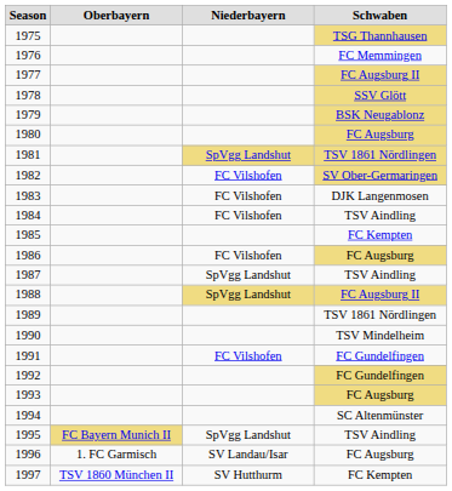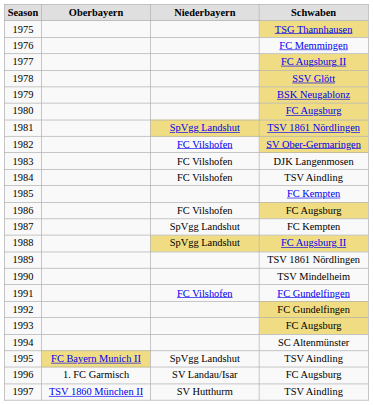 <table class="wikitable">
 <tr style="text-align:center; background:#dfdfdf;">
 <td style="width:50px;"><strong>Season</strong></td>
 <td style="width:160px;"><strong>Oberbayern</strong></td>
 <td style="width:160px;"><strong>Niederbayern</strong></td>
 <td style="width:160px;"><strong>Schwaben</strong></td>
 </tr>
 <tr style="text-align:center;">
 <td>1975</td>
 <td></td>
 <td></td>
 <td style="background:#f0dc82;"><a href='#'>TSG Thannhausen</a></td>
 </tr>
 <tr style="text-align:center;">
 <td>1976</td>
 <td></td>
 <td></td>
 <td><a href='#'>FC Memmingen</a></td>
 </tr>
 <tr style="text-align:center;">
 <td>1977</td>
 <td></td>
 <td></td>
 <td style="background:#f0dc82;"><a href='#'>FC Augsburg II</a></td>
 </tr>
 <tr style="text-align:center;">
 <td>1978</td>
 <td></td>
 <td></td>
 <td style="background:#f0dc82;"><a href='#'>SSV Glött</a></td>
 </tr>
 <tr style="text-align:center;">
 <td>1979</td>
 <td></td>
 <td></td>
 <td style="background:#f0dc82;"><a href='#'>BSK Neugablonz</a></td>
 </tr>
 <tr style="text-align:center;">
 <td>1980</td>
 <td></td>
 <td></td>
 <td style="background:#f0dc82;"><a href='#'>FC Augsburg</a></td>
 </tr>
 <tr style="text-align:center;">
 <td>1981</td>
 <td></td>
 <td style="background:#f0dc82;"><a href='#'>SpVgg Landshut</a></td>
 <td style="background:#f0dc82;"><a href='#'>TSV 1861 Nördlingen</a></td>
 </tr>
 <tr style="text-align:center;">
 <td>1982</td>
 <td></td>
 <td><a href='#'>FC Vilshofen</a></td>
 <td style="background:#f0dc82;"><a href='#'>SV Ober-Germaringen</a></td>
 </tr>
 <tr style="text-align:center;">
 <td>1983</td>
 <td></td>
 <td>FC Vilshofen</td>
 <td>DJK Langenmosen</td>
 </tr>
 <tr style="text-align:center;">
 <td>1984</td>
 <td></td>
 <td>FC Vilshofen</td>
 <td>TSV Aindling</td>
 </tr>
 <tr style="text-align:center;">
 <td>1985</td>
 <td></td>
 <td></td>
 <td><a href='#'>FC Kempten</a></td>
 </tr>
 <tr style="text-align:center;">
 <td>1986</td>
 <td></td>
 <td>FC Vilshofen</td>
 <td style="background:#f0dc82;">FC Augsburg</td>
 </tr>
 <tr style="text-align:center;">
 <td>1987</td>
 <td></td>
 <td>SpVgg Landshut</td>
-<td>TSV Aindling</td>
+<td>FC Kempten</td>
 </tr>
 <tr style="text-align:center;">
 <td>1988</td>
 <td></td>
 <td style="background:#f0dc82;">SpVgg Landshut</td>
 <td style="background:#f0dc82;"><a href='#'>FC Augsburg II</a></td>
 </tr>
 <tr style="text-align:center;">
 <td>1989</td>
 <td></td>
 <td></td>
 <td>TSV 1861 Nördlingen</td>
 </tr>
 <tr style="text-align:center;">
 <td>1990</td>
 <td></td>
 <td></td>
 <td>TSV Mindelheim</td>
 </tr>
 <tr style="text-align:center;">
 <td>1991</td>
 <td></td>
 <td><a href='#'>FC Vilshofen</a></td>
 <td><a href='#'>FC Gundelfingen</a></td>
 </tr>
 <tr style="text-align:center;">
 <td>1992</td>
 <td></td>
 <td></td>
 <td style="background:#f0dc82;">FC Gundelfingen</td>
 </tr>
 <tr style="text-align:center;">
 <td>1993</td>
 <td></td>
 <td></td>
 <td style="background:#f0dc82;">FC Augsburg</td>
 </tr>
 <tr style="text-align:center;">
 <td>1994</td>
 <td></td>
 <td></td>
 <td>SC Altenmünster</td>
 </tr>
 <tr style="text-align:center;">
 <td>1995</td>
 <td style="background:#f0dc82;"><a href='#'>FC Bayern Munich II</a></td>
 <td>SpVgg Landshut</td>
 <td>TSV Aindling</td>
 </tr>
 <tr style="text-align:center;">
 <td>1996</td>
 <td>1. FC Garmisch</td>
 <td>SV Landau/Isar</td>
 <td>FC Augsburg</td>
 </tr>
 <tr style="text-align:center;">
 <td>1997</td>
 <td><a href='#'>TSV 1860 München II</a></td>
 <td>SV Hutthurm</td>
-<td>FC Kempten</td>
+<td>TSV Aindling</td>
 </tr>
 </table>
